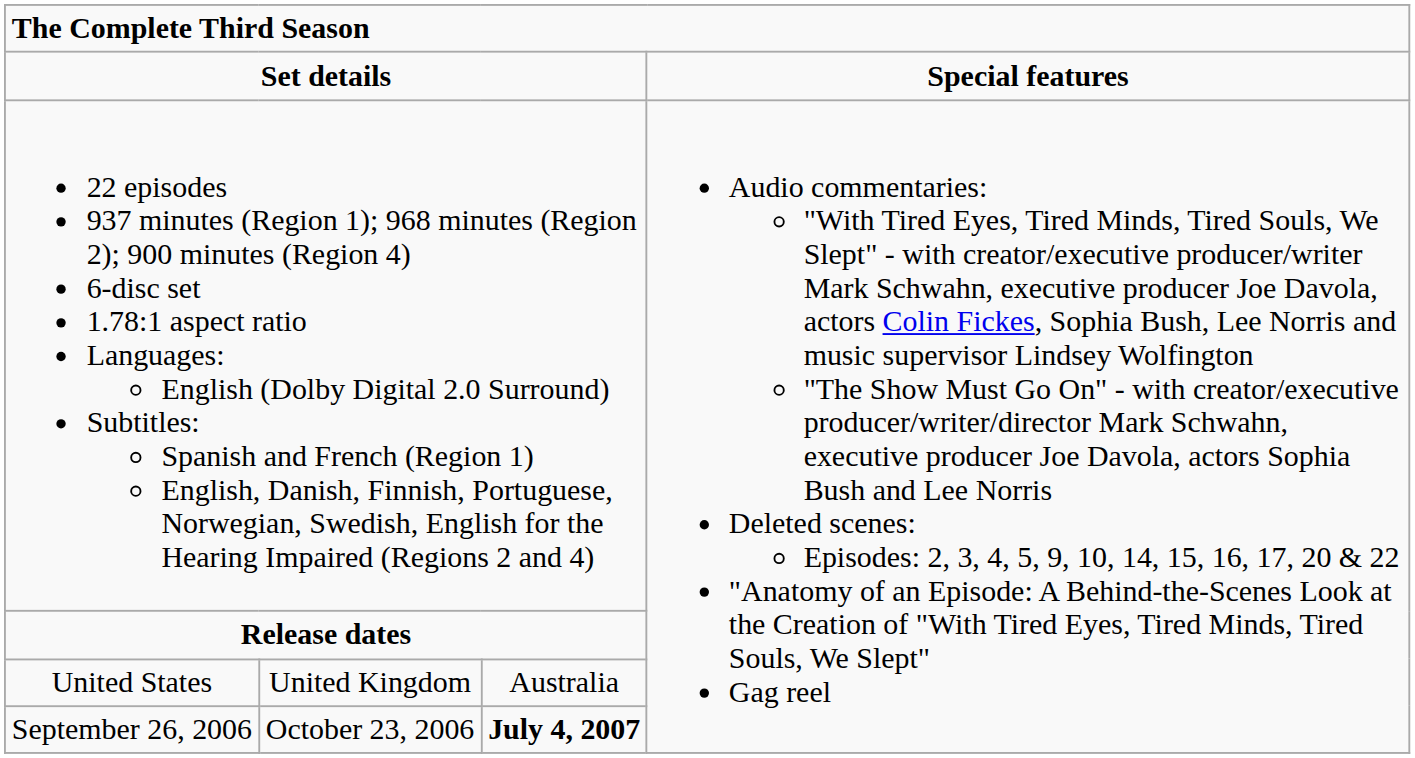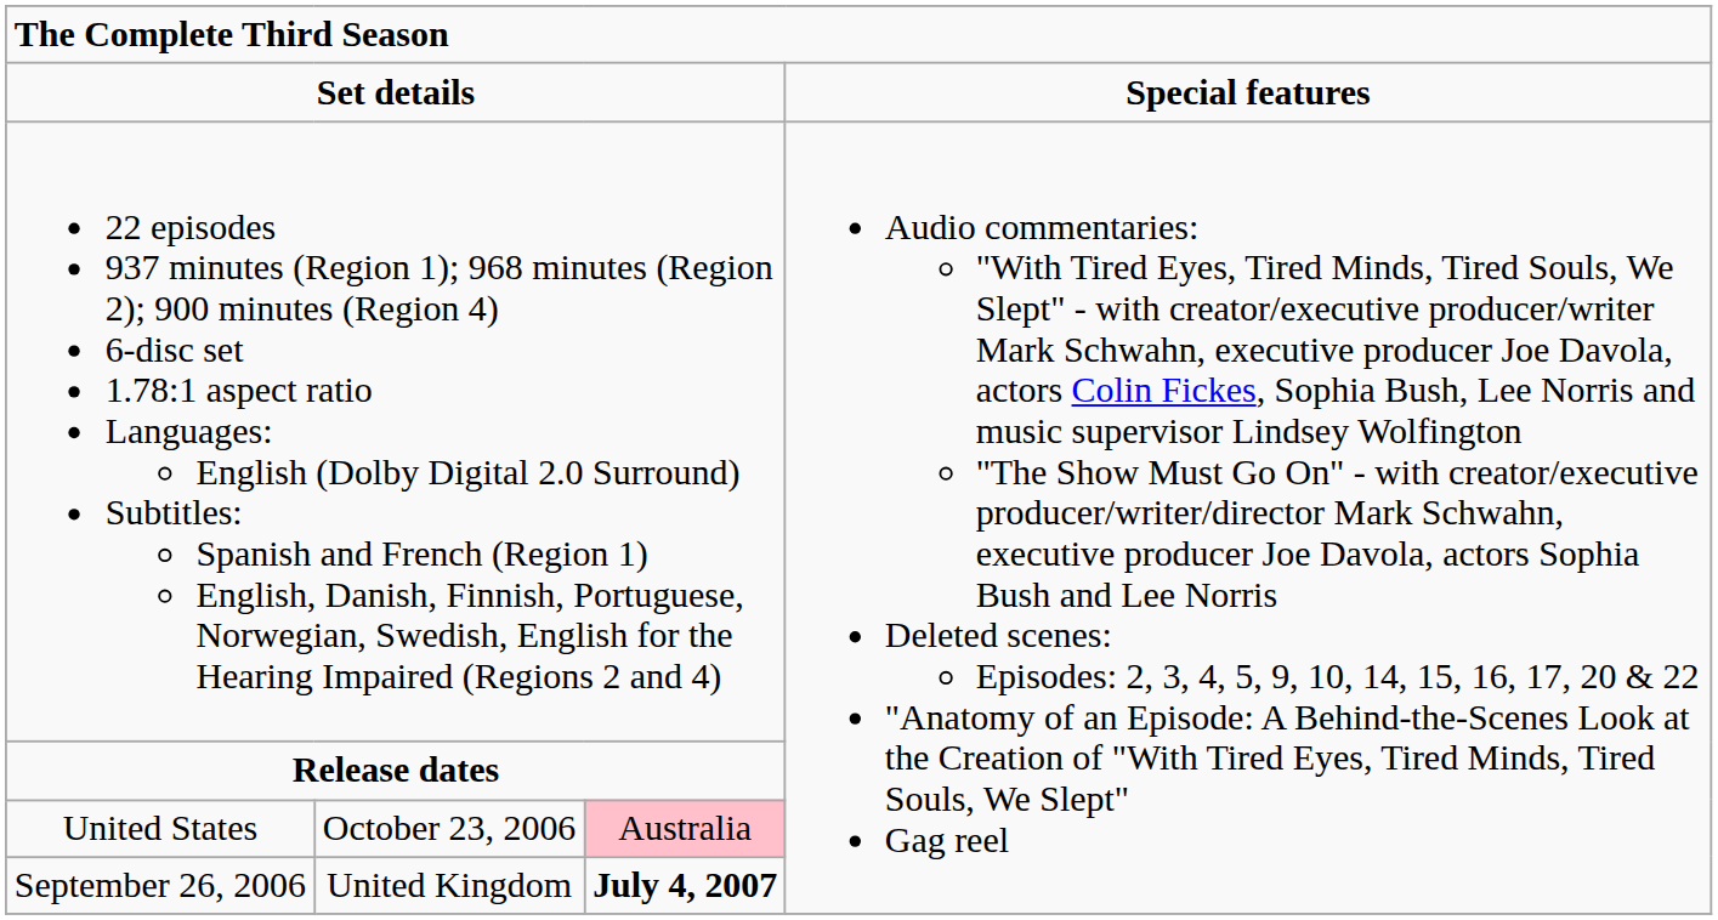 <table class="wikitable">
 <tr>
 <td colspan="6"><strong>The Complete Third Season</strong></td>
 </tr>
 <tr>
 <td style="text-align:center; width:300px;" colspan="3"><strong>Set details</strong></td>
 <td style="width:400px; text-align:center;"><strong>Special features</strong></td>
 </tr>
 <tr valign="top">
 <td colspan="3"  style="text-align:left; width:300px;"><br><ul><li>22 episodes</li><li>937 minutes (Region 1); 968 minutes (Region 2); 900 minutes (Region 4)</li><li>6-disc set</li><li>1.78:1 aspect ratio</li><li>Languages:<ul><li>English (Dolby Digital 2.0 Surround)</li></ul></li><li>Subtitles:<ul><li>Spanish and French (Region 1)</li><li>English, Danish, Finnish, Portuguese, Norwegian, Swedish, English for the Hearing Impaired (Regions 2 and 4)</li></ul></li></ul></td>
 <td rowspan="4"  style="text-align:left; width:400px;"><br><ul><li>Audio commentaries:<ul><li>"With Tired Eyes, Tired Minds, Tired Souls, We Slept" - with creator/executive producer/writer Mark Schwahn, executive producer Joe Davola, actors <a href='#'>Colin Fickes</a>, Sophia Bush, Lee Norris and music supervisor Lindsey Wolfington</li><li>"The Show Must Go On" - with creator/executive producer/writer/director Mark Schwahn, executive producer Joe Davola, actors Sophia Bush and Lee Norris</li></ul></li><li>Deleted scenes:<ul><li>Episodes: 2, 3, 4, 5, 9, 10, 14, 15, 16, 17, 20 & 22</li></ul></li><li>"Anatomy of an Episode: A Behind-the-Scenes Look at the Creation of "With Tired Eyes, Tired Minds, Tired Souls, We Slept"</li><li>Gag reel</li></ul></td>
 </tr>
 <tr>
 <td colspan="3" style="text-align:center;"><strong>Release dates</strong></td>
 </tr>
 <tr style="text-align:center;">
 <td>United States</td>
-<td>United Kingdom</td>
-<td>Australia</td>
+<td>October 23, 2006</td>
+<td style="background: pink;">Australia</td>
 </tr>
 <tr style="text-align:center;">
 <td>September 26, 2006</td>
-<td>October 23, 2006</td>
+<td>United Kingdom</td>
 <td><strong>July 4, 2007</strong></td>
 </tr>
 </table>
